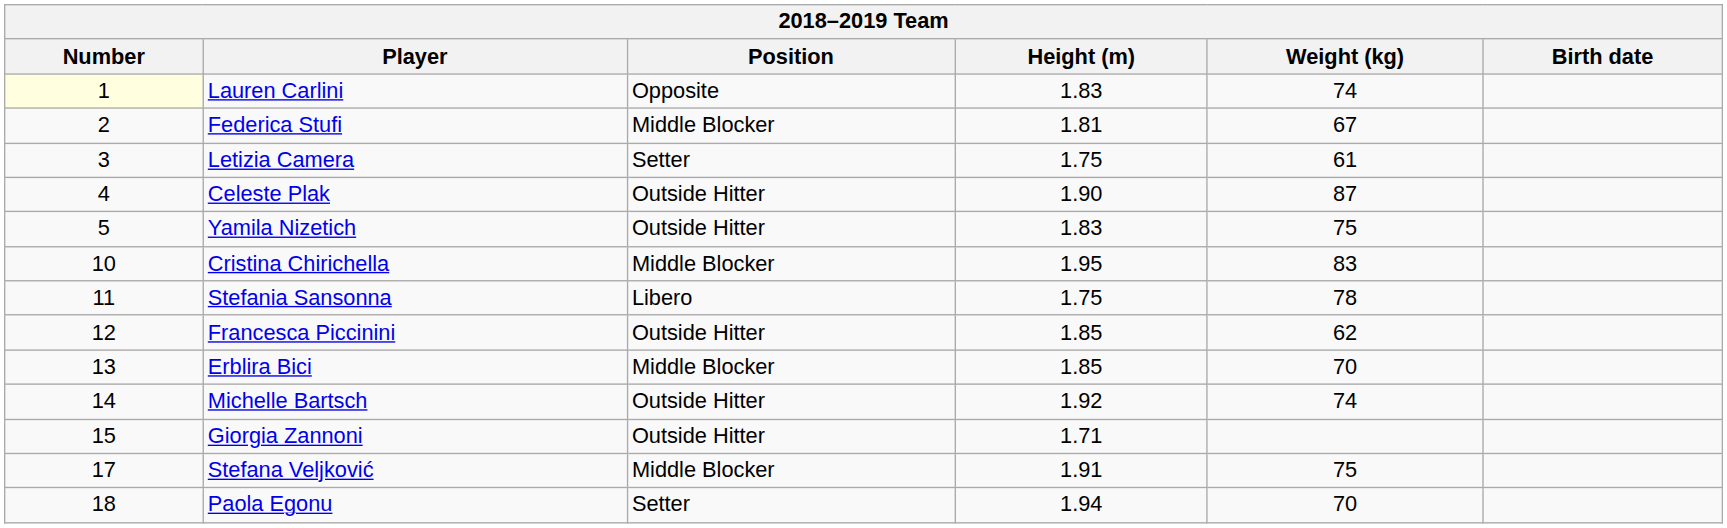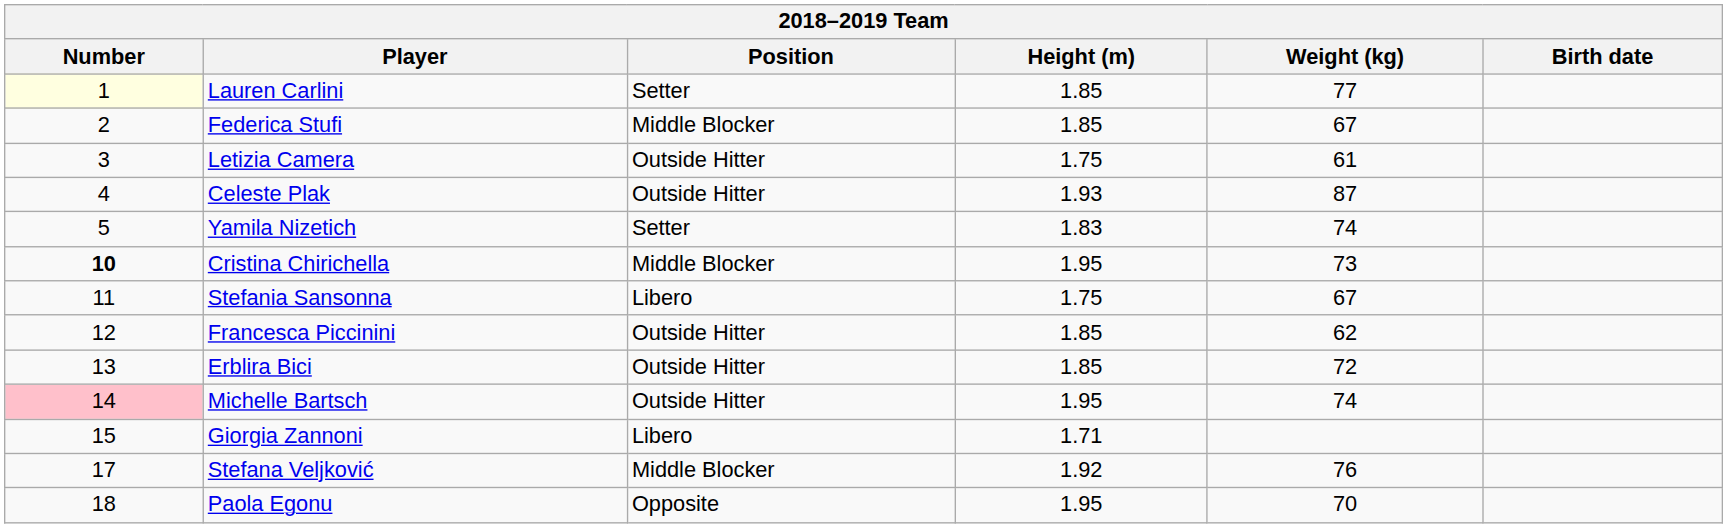 <table class="wikitable collapsible collapsed" style="width:100%;">
 <tr>
 <th colspan=6><strong>2018–2019 Team</strong></th>
 </tr>
 <tr>
 <th>Number</th>
 <th>Player</th>
 <th>Position</th>
 <th>Height (m)</th>
 <th>Weight (kg)</th>
 <th>Birth date</th>
 </tr>
 <tr>
 <td align=center style="background: lightyellow;">1</td>
 <td> <a href='#'>Lauren Carlini</a></td>
-<td>Opposite</td>
-<td align=center>1.83</td>
-<td align=center>74</td>
+<td>Setter</td>
+<td align=center>1.85</td>
+<td align=center>77</td>
 <td></td>
 </tr>
 <tr>
 <td align=center>2</td>
 <td> <a href='#'>Federica Stufi</a></td>
 <td>Middle Blocker</td>
-<td align=center>1.81</td>
+<td align=center>1.85</td>
 <td align=center>67</td>
 <td></td>
 </tr>
 <tr>
 <td align=center>3</td>
 <td> <a href='#'>Letizia Camera</a></td>
-<td>Setter</td>
+<td>Outside Hitter</td>
 <td align=center>1.75</td>
 <td align=center>61</td>
 <td></td>
 </tr>
 <tr>
 <td align=center>4</td>
 <td> <a href='#'>Celeste Plak</a></td>
 <td>Outside Hitter</td>
-<td align=center>1.90</td>
+<td align=center>1.93</td>
 <td align=center>87</td>
 <td></td>
 </tr>
 <tr>
 <td align=center>5</td>
 <td> <a href='#'>Yamila Nizetich</a></td>
-<td>Outside Hitter</td>
+<td>Setter</td>
 <td align=center>1.83</td>
-<td align=center>75</td>
+<td align=center>74</td>
 <td></td>
 </tr>
 <tr>
-<td align=center>10</td>
+<td align=center><strong>10</strong></td>
 <td> <a href='#'>Cristina Chirichella</a></td>
 <td>Middle Blocker</td>
 <td align=center>1.95</td>
-<td align=center>83</td>
+<td align=center>73</td>
 <td></td>
 </tr>
 <tr>
 <td align=center>11</td>
 <td> <a href='#'>Stefania Sansonna</a></td>
 <td>Libero</td>
 <td align=center>1.75</td>
-<td align=center>78</td>
+<td align=center>67</td>
 <td></td>
 </tr>
 <tr>
 <td align=center>12</td>
 <td> <a href='#'>Francesca Piccinini</a></td>
 <td>Outside Hitter</td>
 <td align=center>1.85</td>
 <td align=center>62</td>
 <td></td>
 </tr>
 <tr>
 <td align=center>13</td>
 <td> <a href='#'>Erblira Bici</a></td>
-<td>Middle Blocker</td>
+<td>Outside Hitter</td>
 <td align=center>1.85</td>
-<td align=center>70</td>
+<td align=center>72</td>
 <td></td>
 </tr>
 <tr>
-<td align=center>14</td>
+<td align=center style="background: pink;">14</td>
 <td> <a href='#'>Michelle Bartsch</a></td>
 <td>Outside Hitter</td>
-<td align=center>1.92</td>
+<td align=center>1.95</td>
 <td align=center>74</td>
 <td></td>
 </tr>
 <tr>
 <td align=center>15</td>
 <td> <a href='#'>Giorgia Zannoni</a></td>
-<td>Outside Hitter</td>
+<td>Libero</td>
 <td align=center>1.71</td>
 <td align=center></td>
 <td></td>
 </tr>
 <tr>
 <td align=center>17</td>
 <td> <a href='#'>Stefana Veljković</a></td>
 <td>Middle Blocker</td>
-<td align=center>1.91</td>
-<td align=center>75</td>
+<td align=center>1.92</td>
+<td align=center>76</td>
 <td></td>
 </tr>
 <tr>
 <td align=center>18</td>
 <td> <a href='#'>Paola Egonu</a></td>
-<td>Setter</td>
-<td align=center>1.94</td>
+<td>Opposite</td>
+<td align=center>1.95</td>
 <td align=center>70</td>
 <td></td>
 </tr>
 </table>
